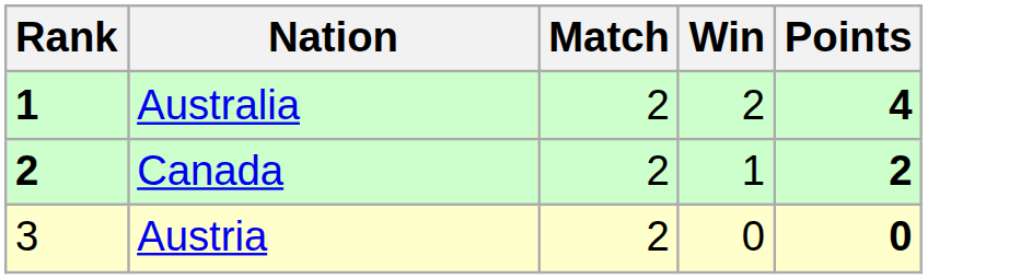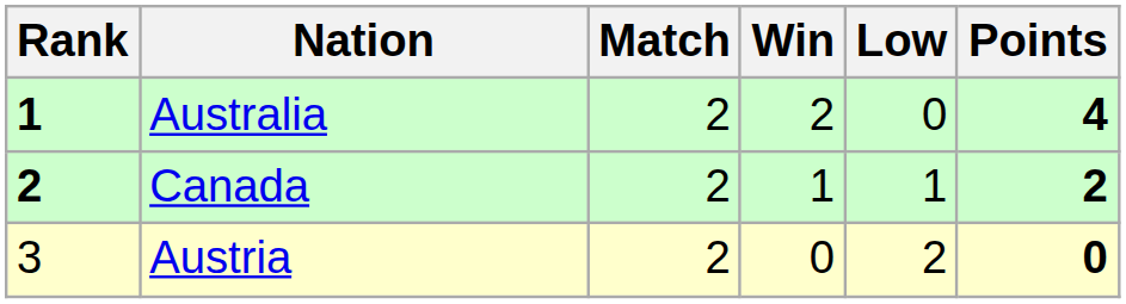 <table class="wikitable">
 <tr>
 <th width=20>Rank</th>
 <th width=150>Nation</th>
 <th width=20>Match</th>
 <th width=20>Win</th>
+<th width=20>Low</th>
 <th width=20>Points</th>
 </tr>
 <tr align="right" style="background:#ccffcc;">
 <td align="left"><strong>1</strong></td>
 <td align="left"> <a href='#'>Australia</a></td>
 <td>2</td>
 <td>2</td>
+<td>0</td>
 <td><strong>4</strong></td>
 </tr>
 <tr align="right" style="background:#ccffcc;">
 <td align="left"><strong>2</strong></td>
 <td align="left"> <a href='#'>Canada</a></td>
 <td>2</td>
+<td>1</td>
 <td>1</td>
 <td><strong>2</strong></td>
 </tr>
 <tr align="right" style="background:#ffffcc;">
 <td align="left">3</td>
 <td align="left"> <a href='#'>Austria</a></td>
 <td>2</td>
 <td>0</td>
+<td>2</td>
 <td><strong>0</strong></td>
 </tr>
 </table>
